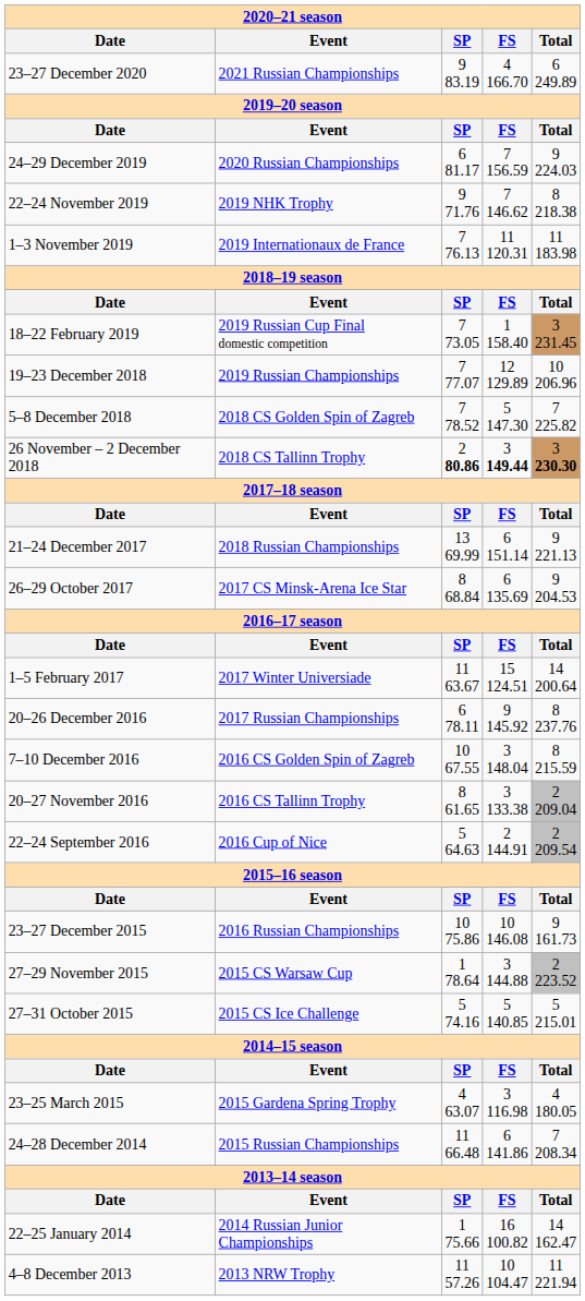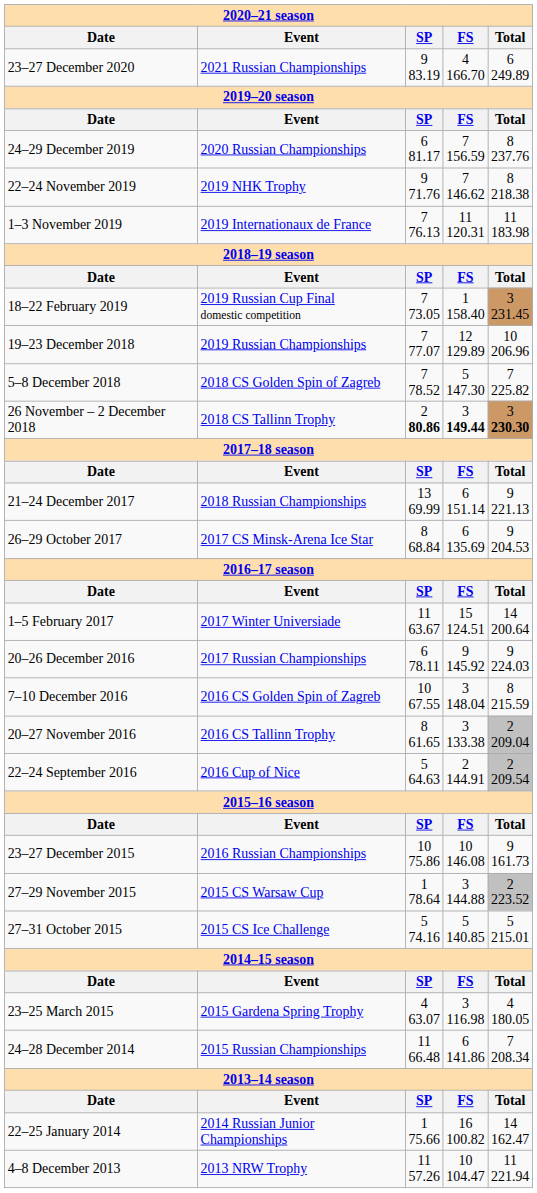 <table class="wikitable">
 <tr>
 <td style="background-color: #ffdead;" colspan=5 align=center><a href='#'><strong>2020–21 season</strong></a></td>
 </tr>
 <tr>
 <th>Date</th>
 <th>Event</th>
 <th><a href='#'>SP</a></th>
 <th><a href='#'>FS</a></th>
 <th>Total</th>
 </tr>
 <tr>
 <td>23–27 December 2020</td>
 <td><a href='#'>2021 Russian Championships</a></td>
 <td align=center>9 <br> 83.19</td>
 <td align=center>4<br>166.70</td>
 <td align=center>6<br>249.89</td>
 </tr>
 <tr>
 <td style="background-color: #ffdead; " colspan=6 align=center><a href='#'><strong>2019–20 season</strong></a></td>
 </tr>
 <tr>
 <th>Date</th>
 <th>Event</th>
 <th><a href='#'>SP</a></th>
 <th><a href='#'>FS</a></th>
 <th>Total</th>
 </tr>
 <tr>
 <td>24–29 December 2019</td>
 <td><a href='#'>2020 Russian Championships</a></td>
 <td align=center>6 <br> 81.17</td>
 <td align=center>7 <br>  156.59</td>
-<td align=center>9 <br> 224.03</td>
+<td align=center>8 <br> 237.76</td>
 </tr>
 <tr>
 <td>22–24 November 2019</td>
 <td><a href='#'>2019 NHK Trophy</a></td>
 <td align=center>9 <br> 71.76</td>
 <td align=center>7 <br> 146.62</td>
 <td align=center>8 <br> 218.38</td>
 </tr>
 <tr>
 <td>1–3 November 2019</td>
 <td><a href='#'>2019 Internationaux de France</a></td>
 <td align=center>7 <br> 76.13</td>
 <td align=center>11 <br> 120.31</td>
 <td align=center>11 <br> 183.98</td>
 </tr>
 <tr>
 <td style="background-color: #ffdead;" colspan=5 align=center><a href='#'><strong>2018–19 season</strong></a></td>
 </tr>
 <tr>
 <th>Date</th>
 <th>Event</th>
 <th><a href='#'>SP</a></th>
 <th><a href='#'>FS</a></th>
 <th>Total</th>
 </tr>
 <tr>
 <td>18–22 February 2019</td>
 <td><a href='#'>2019 Russian Cup Final</a> <br><small>domestic competition</small></td>
 <td align=center>7 <br> 73.05</td>
 <td align=center>1 <br> 158.40</td>
 <td align=center bgcolor=cc9966>3 <br> 231.45</td>
 </tr>
 <tr>
 <td>19–23 December 2018</td>
 <td><a href='#'>2019 Russian Championships</a></td>
 <td align=center>7 <br> 77.07</td>
 <td align=center>12 <br> 129.89</td>
 <td align=center>10 <br> 206.96</td>
 </tr>
 <tr>
 <td>5–8 December 2018</td>
 <td><a href='#'>2018 CS Golden Spin of Zagreb</a></td>
 <td align=center>7 <br> 78.52</td>
 <td align=center>5 <br> 147.30</td>
 <td align=center>7 <br> 225.82</td>
 </tr>
 <tr>
 <td>26 November – 2 December 2018</td>
 <td><a href='#'>2018 CS Tallinn Trophy</a></td>
 <td align=center>2 <br> <strong>80.86</strong></td>
 <td align=center>3 <br> <strong>149.44</strong></td>
 <td align=center bgcolor=cc9966>3 <br> <strong>230.30</strong></td>
 </tr>
 <tr>
 <td style="background-color: #ffdead;" colspan=5 align=center><a href='#'><strong>2017–18 season</strong></a></td>
 </tr>
 <tr>
 <th>Date</th>
 <th>Event</th>
 <th><a href='#'>SP</a></th>
 <th><a href='#'>FS</a></th>
 <th>Total</th>
 </tr>
 <tr>
 <td>21–24 December 2017</td>
 <td><a href='#'>2018 Russian Championships</a></td>
 <td align=center>13 <br> 69.99</td>
 <td align=center>6 <br> 151.14</td>
 <td align=center>9 <br> 221.13</td>
 </tr>
 <tr>
 <td>26–29 October 2017</td>
 <td><a href='#'>2017 CS Minsk-Arena Ice Star</a></td>
 <td align=center>8 <br> 68.84</td>
 <td align=center>6 <br> 135.69</td>
 <td align=center>9 <br> 204.53</td>
 </tr>
 <tr>
 <td style="background-color: #ffdead;" colspan=5 align=center><a href='#'><strong>2016–17 season</strong></a></td>
 </tr>
 <tr>
 <th>Date</th>
 <th>Event</th>
 <th><a href='#'>SP</a></th>
 <th><a href='#'>FS</a></th>
 <th>Total</th>
 </tr>
 <tr>
 <td>1–5 February 2017</td>
 <td><a href='#'>2017 Winter Universiade</a></td>
 <td align=center>11 <br> 63.67</td>
 <td align=center>15 <br> 124.51</td>
 <td align=center>14 <br> 200.64</td>
 </tr>
 <tr>
 <td>20–26 December 2016</td>
 <td><a href='#'>2017 Russian Championships</a></td>
 <td align=center>6 <br> 78.11</td>
 <td align=center>9 <br> 145.92</td>
-<td align=center>8 <br> 237.76</td>
+<td align=center>9 <br> 224.03</td>
 </tr>
 <tr>
 <td>7–10 December 2016</td>
 <td><a href='#'>2016 CS Golden Spin of Zagreb</a></td>
 <td align=center>10 <br> 67.55</td>
 <td align=center>3 <br> 148.04</td>
 <td align=center>8 <br> 215.59</td>
 </tr>
 <tr>
 <td>20–27 November 2016</td>
 <td><a href='#'>2016 CS Tallinn Trophy</a></td>
 <td align=center>8 <br> 61.65</td>
 <td align=center>3 <br> 133.38</td>
 <td align=center bgcolor=silver>2 <br> 209.04</td>
 </tr>
 <tr>
 <td>22–24 September 2016</td>
 <td><a href='#'>2016 Cup of Nice</a></td>
 <td align=center>5 <br> 64.63</td>
 <td align=center>2 <br> 144.91</td>
 <td align=center bgcolor=silver>2 <br> 209.54</td>
 </tr>
 <tr>
 <td style="background-color: #ffdead;" colspan=5 align=center><a href='#'><strong>2015–16 season</strong></a></td>
 </tr>
 <tr>
 <th>Date</th>
 <th>Event</th>
 <th><a href='#'>SP</a></th>
 <th><a href='#'>FS</a></th>
 <th>Total</th>
 </tr>
 <tr>
 <td>23–27 December 2015</td>
 <td><a href='#'>2016 Russian Championships</a></td>
 <td align=center>10 <br> 75.86</td>
 <td align=center>10 <br> 146.08</td>
 <td align=center>9 <br> 161.73</td>
 </tr>
 <tr>
 <td>27–29 November 2015</td>
 <td><a href='#'>2015 CS Warsaw Cup</a></td>
 <td align=center>1 <br> 78.64</td>
 <td align=center>3 <br> 144.88</td>
 <td align=center bgcolor=silver>2 <br> 223.52</td>
 </tr>
 <tr>
 <td>27–31 October 2015</td>
 <td><a href='#'>2015 CS Ice Challenge</a></td>
 <td align=center>5 <br> 74.16</td>
 <td align=center>5 <br> 140.85</td>
 <td align=center>5 <br> 215.01</td>
 </tr>
 <tr>
 <td style="background-color: #ffdead;" colspan=5 align=center><a href='#'><strong>2014–15 season</strong></a></td>
 </tr>
 <tr>
 <th>Date</th>
 <th>Event</th>
 <th><a href='#'>SP</a></th>
 <th><a href='#'>FS</a></th>
 <th>Total</th>
 </tr>
 <tr>
 <td>23–25 March 2015</td>
 <td><a href='#'>2015 Gardena Spring Trophy</a></td>
 <td align=center>4 <br> 63.07</td>
 <td align=center>3 <br> 116.98</td>
 <td align=center>4 <br> 180.05</td>
 </tr>
 <tr>
 <td>24–28 December 2014</td>
 <td><a href='#'>2015 Russian Championships</a></td>
 <td align=center>11 <br> 66.48</td>
 <td align=center>6 <br> 141.86</td>
 <td align=center>7 <br> 208.34</td>
 </tr>
 <tr>
 <td style="background-color: #ffdead;" colspan=5 align=center><a href='#'><strong>2013–14 season</strong></a></td>
 </tr>
 <tr>
 <th>Date</th>
 <th>Event</th>
 <th><a href='#'>SP</a></th>
 <th><a href='#'>FS</a></th>
 <th>Total</th>
 </tr>
 <tr>
 <td>22–25 January 2014</td>
 <td><a href='#'>2014 Russian Junior Championships</a></td>
 <td align=center>1 <br> 75.66</td>
 <td align=center>16 <br> 100.82</td>
 <td align=center>14 <br> 162.47</td>
 </tr>
 <tr>
 <td>4–8 December 2013</td>
 <td><a href='#'>2013 NRW Trophy</a></td>
 <td align=center>11 <br> 57.26</td>
 <td align=center>10 <br> 104.47</td>
 <td align=center>11 <br> 221.94</td>
 </tr>
 </table>
